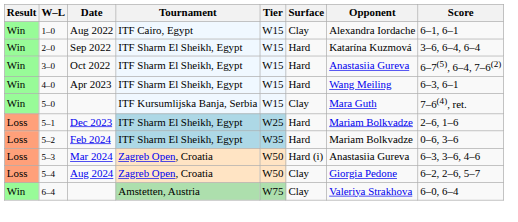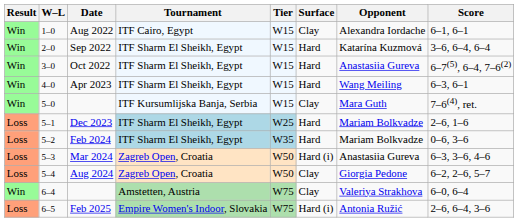 <table class="sortable wikitable">
 <tr>
 <th>Result</th>
 <th class="unsortable">W–L</th>
 <th>Date</th>
 <th>Tournament</th>
 <th>Tier</th>
 <th>Surface</th>
 <th>Opponent</th>
 <th class="unsortable">Score</th>
 </tr>
 <tr>
 <td bgcolor=98FB98>Win</td>
 <td><small>1–0</small></td>
 <td>Aug 2022</td>
 <td style="background:#f0f8ff;">ITF Cairo, Egypt</td>
 <td style="background:#f0f8ff;">W15</td>
 <td>Clay</td>
 <td> Alexandra Iordache</td>
 <td>6–1, 6–1</td>
 </tr>
 <tr>
 <td bgcolor=98FB98>Win</td>
 <td><small>2–0</small></td>
 <td>Sep 2022</td>
 <td style="background:#f0f8ff;">ITF Sharm El Sheikh, Egypt</td>
 <td style="background:#f0f8ff;">W15</td>
 <td>Hard</td>
 <td> Katarína Kuzmová</td>
 <td>3–6, 6–4, 6–4</td>
 </tr>
 <tr>
 <td bgcolor=98FB98>Win</td>
 <td><small>3–0</small></td>
 <td>Oct 2022</td>
 <td style="background:#f0f8ff;">ITF Sharm El Sheikh, Egypt</td>
 <td style="background:#f0f8ff;">W15</td>
 <td>Hard</td>
 <td> <a href='#'>Anastasiia Gureva</a></td>
 <td>6–7<sup>(5)</sup>, 6–4, 7–6<sup>(2)</sup></td>
 </tr>
 <tr>
 <td bgcolor=98FB98>Win</td>
 <td><small>4–0</small></td>
 <td>Apr 2023</td>
 <td style="background:#f0f8ff;">ITF Sharm El Sheikh, Egypt</td>
 <td style="background:#f0f8ff;">W15</td>
 <td>Hard</td>
 <td> <a href='#'>Wang Meiling</a></td>
 <td>6–3, 6–1</td>
 </tr>
 <tr>
 <td bgcolor=98FB98>Win</td>
 <td><small>5–0</small></td>
 <td></td>
 <td style="background:#f0f8ff;">ITF Kursumlijska Banja, Serbia</td>
 <td style="background:#f0f8ff;">W15</td>
 <td>Clay</td>
 <td> <a href='#'>Mara Guth</a></td>
 <td>7–6<sup>(4)</sup>, ret.</td>
 </tr>
 <tr>
 <td style="background:#ffa07a;">Loss</td>
 <td><small>5–1</small></td>
 <td><a href='#'>Dec 2023</a></td>
 <td style="background:lightblue;">ITF Sharm El Sheikh, Egypt</td>
 <td style="background:lightblue;">W25</td>
 <td>Hard</td>
 <td> <a href='#'>Mariam Bolkvadze</a></td>
 <td>2–6, 1–6</td>
 </tr>
 <tr>
 <td style="background:#ffa07a;">Loss</td>
 <td><small>5–2</small></td>
 <td><a href='#'>Feb 2024</a></td>
 <td style="background:lightblue;">ITF Sharm El Sheikh, Egypt</td>
 <td style="background:lightblue;">W35</td>
 <td>Hard</td>
 <td> Mariam Bolkvadze</td>
 <td>0–6, 3–6</td>
 </tr>
 <tr>
 <td style="background:#ffa07a;">Loss</td>
 <td><small>5–3</small></td>
 <td><a href='#'>Mar 2024</a></td>
 <td style="background:#ffe4c4;"><a href='#'>Zagreb Open</a>, Croatia</td>
 <td style="background:#ffe4c4;">W50</td>
 <td>Hard (i)</td>
 <td> Anastasiia Gureva</td>
 <td>6–3, 3–6, 4–6</td>
 </tr>
 <tr>
 <td style="background:#ffa07a;">Loss</td>
 <td><small>5–4</small></td>
 <td><a href='#'>Aug 2024</a></td>
 <td style="background:#ffe4c4;"><a href='#'>Zagreb Open</a>, Croatia</td>
 <td style="background:#ffe4c4;">W50</td>
 <td>Clay</td>
 <td> <a href='#'>Giorgia Pedone</a></td>
 <td>6–2, 2–6, 5–7</td>
 </tr>
 <tr>
 <td bgcolor=98FB98>Win</td>
 <td><small>6–4</small></td>
 <td></td>
 <td style="background:#addfad;">Amstetten, Austria</td>
 <td style="background:#addfad;">W75</td>
 <td>Clay</td>
 <td> <a href='#'>Valeriya Strakhova</a></td>
 <td>6–0, 6–4</td>
 </tr>
+<tr>
+<td style="background:#ffa07a;">Loss</td>
+<td><small>6–5</small></td>
+<td><a href='#'>Feb 2025</a></td>
+<td style="background:#addfad;"><a href='#'>Empire Women's Indoor</a>, Slovakia</td>
+<td style="background:#addfad;">W75</td>
+<td>Hard (i)</td>
+<td> <a href='#'>Antonia Ružić</a></td>
+<td>2–6, 6–4, 3–6</td>
+</tr>
 </table>
